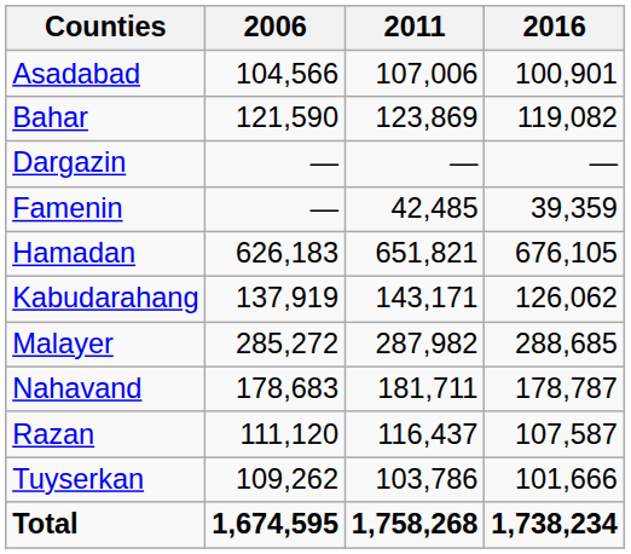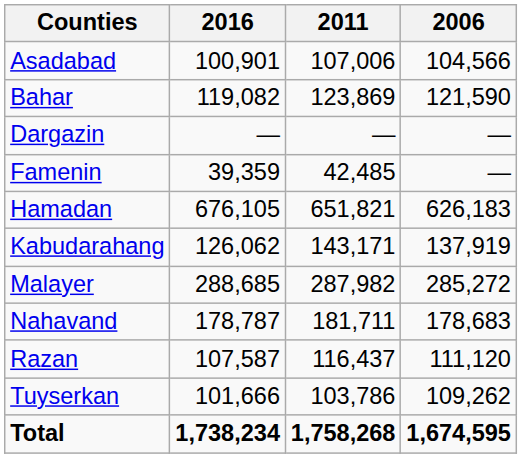 <table class="wikitable">
 <tr>
 <th>Counties</th>
+<th>2016</th>
+<th>2011</th>
 <th>2006</th>
-<th>2011</th>
-<th>2016</th>
 </tr>
 <tr>
 <td><a href='#'>Asadabad</a></td>
+<td style="text-align: right;">100,901</td>
+<td style="text-align: right;">107,006</td>
 <td style="text-align: right;">104,566</td>
-<td style="text-align: right;">107,006</td>
-<td style="text-align: right;">100,901</td>
 </tr>
 <tr>
 <td><a href='#'>Bahar</a></td>
+<td style="text-align: right;">119,082</td>
+<td style="text-align: right;">123,869</td>
 <td style="text-align: right;">121,590</td>
-<td style="text-align: right;">123,869</td>
-<td style="text-align: right;">119,082</td>
 </tr>
 <tr>
 <td><a href='#'>Dargazin</a></td>
 <td style="text-align: right;">—</td>
 <td style="text-align: right;">—</td>
 <td style="text-align: right;">—</td>
 </tr>
 <tr>
 <td><a href='#'>Famenin</a></td>
+<td style="text-align: right;">39,359</td>
+<td style="text-align: right;">42,485</td>
 <td style="text-align: right;">—</td>
-<td style="text-align: right;">42,485</td>
-<td style="text-align: right;">39,359</td>
 </tr>
 <tr>
 <td><a href='#'>Hamadan</a></td>
+<td style="text-align: right;">676,105</td>
+<td style="text-align: right;">651,821</td>
 <td style="text-align: right;">626,183</td>
-<td style="text-align: right;">651,821</td>
-<td style="text-align: right;">676,105</td>
 </tr>
 <tr>
 <td><a href='#'>Kabudarahang</a></td>
+<td style="text-align: right;">126,062</td>
+<td style="text-align: right;">143,171</td>
 <td style="text-align: right;">137,919</td>
-<td style="text-align: right;">143,171</td>
-<td style="text-align: right;">126,062</td>
 </tr>
 <tr>
 <td><a href='#'>Malayer</a></td>
+<td style="text-align: right;">288,685</td>
+<td style="text-align: right;">287,982</td>
 <td style="text-align: right;">285,272</td>
-<td style="text-align: right;">287,982</td>
-<td style="text-align: right;">288,685</td>
 </tr>
 <tr>
 <td><a href='#'>Nahavand</a></td>
+<td style="text-align: right;">178,787</td>
+<td style="text-align: right;">181,711</td>
 <td style="text-align: right;">178,683</td>
-<td style="text-align: right;">181,711</td>
-<td style="text-align: right;">178,787</td>
 </tr>
 <tr>
 <td><a href='#'>Razan</a></td>
+<td style="text-align: right;">107,587</td>
+<td style="text-align: right;">116,437</td>
 <td style="text-align: right;">111,120</td>
-<td style="text-align: right;">116,437</td>
-<td style="text-align: right;">107,587</td>
 </tr>
 <tr>
 <td><a href='#'>Tuyserkan</a></td>
+<td style="text-align: right;">101,666</td>
+<td style="text-align: right;">103,786</td>
 <td style="text-align: right;">109,262</td>
-<td style="text-align: right;">103,786</td>
-<td style="text-align: right;">101,666</td>
 </tr>
 <tr>
 <td><strong>Total</strong></td>
+<td style="text-align: right;"><strong>1,738,234</strong></td>
+<td style="text-align: right;"><strong>1,758,268</strong></td>
 <td style="text-align: right;"><strong>1,674,595</strong></td>
-<td style="text-align: right;"><strong>1,758,268</strong></td>
-<td style="text-align: right;"><strong>1,738,234</strong></td>
 </tr>
 </table>
